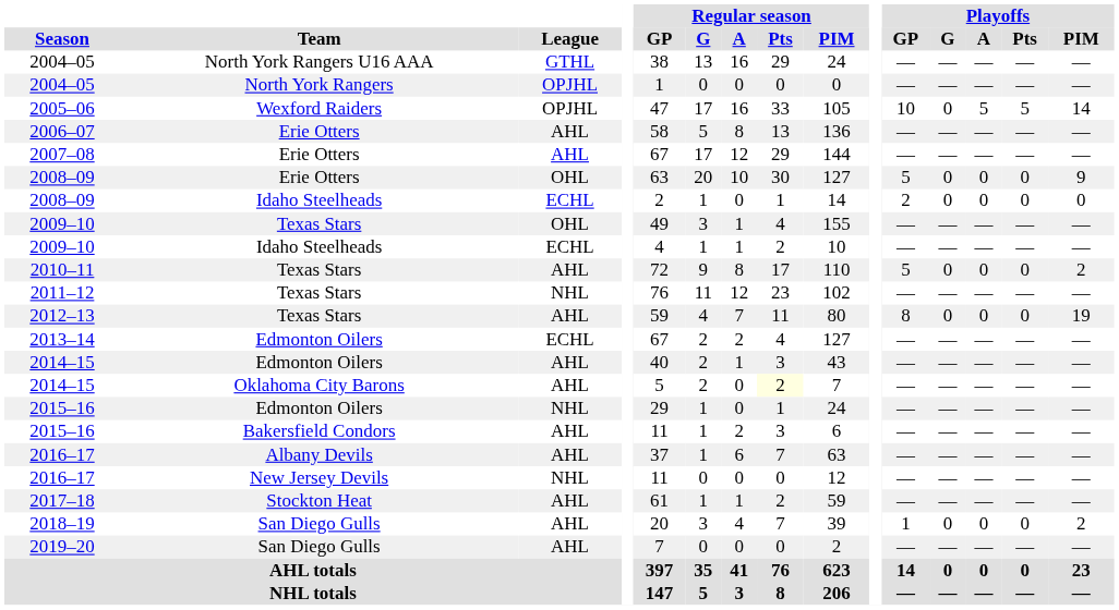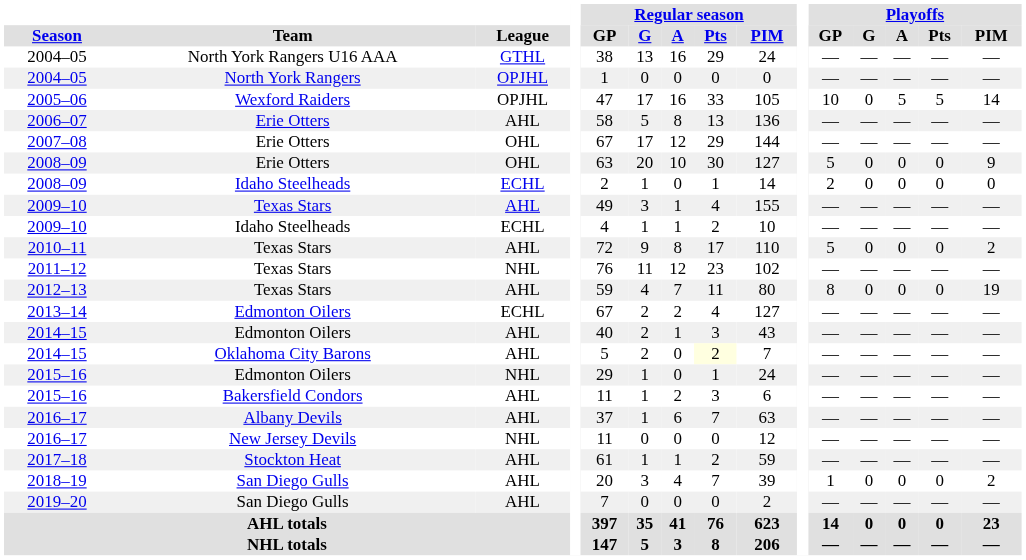 <table border="0" cellpadding="1" cellspacing="0" style="text-align:center; width:60em;">
 <tr bgcolor="#e0e0e0">
 <th colspan="3" bgcolor="#ffffff"> </th>
 <th rowspan="99" bgcolor="#ffffff"> </th>
 <th colspan="5"><a href='#'>Regular season</a></th>
 <th rowspan="99" bgcolor="#ffffff"> </th>
 <th colspan="5"><a href='#'>Playoffs</a></th>
 </tr>
 <tr bgcolor="#e0e0e0">
 <th><a href='#'>Season</a></th>
 <th>Team</th>
 <th>League</th>
 <th>GP</th>
 <th><a href='#'>G</a></th>
 <th><a href='#'>A</a></th>
 <th><a href='#'>Pts</a></th>
 <th><a href='#'>PIM</a></th>
 <th>GP</th>
 <th>G</th>
 <th>A</th>
 <th>Pts</th>
 <th>PIM</th>
 </tr>
 <tr>
 <td>2004–05</td>
 <td>North York Rangers U16 AAA</td>
 <td><a href='#'>GTHL</a></td>
 <td>38</td>
 <td>13</td>
 <td>16</td>
 <td>29</td>
 <td>24</td>
 <td>—</td>
 <td>—</td>
 <td>—</td>
 <td>—</td>
 <td>—</td>
 </tr>
 <tr bgcolor="#f0f0f0">
 <td><a href='#'>2004–05</a></td>
 <td><a href='#'>North York Rangers</a></td>
 <td><a href='#'>OPJHL</a></td>
 <td>1</td>
 <td>0</td>
 <td>0</td>
 <td>0</td>
 <td>0</td>
 <td>—</td>
 <td>—</td>
 <td>—</td>
 <td>—</td>
 <td>—</td>
 </tr>
 <tr>
 <td><a href='#'>2005–06</a></td>
 <td><a href='#'>Wexford Raiders</a></td>
 <td>OPJHL</td>
 <td>47</td>
 <td>17</td>
 <td>16</td>
 <td>33</td>
 <td>105</td>
 <td>10</td>
 <td>0</td>
 <td>5</td>
 <td>5</td>
 <td>14</td>
 </tr>
 <tr bgcolor="#f0f0f0">
 <td><a href='#'>2006–07</a></td>
 <td><a href='#'>Erie Otters</a></td>
 <td>AHL</td>
 <td>58</td>
 <td>5</td>
 <td>8</td>
 <td>13</td>
 <td>136</td>
 <td>—</td>
 <td>—</td>
 <td>—</td>
 <td>—</td>
 <td>—</td>
 </tr>
 <tr>
 <td><a href='#'>2007–08</a></td>
 <td>Erie Otters</td>
-<td><a href='#'>AHL</a></td>
+<td>OHL</td>
 <td>67</td>
 <td>17</td>
 <td>12</td>
 <td>29</td>
 <td>144</td>
 <td>—</td>
 <td>—</td>
 <td>—</td>
 <td>—</td>
 <td>—</td>
 </tr>
 <tr bgcolor="#f0f0f0">
 <td><a href='#'>2008–09</a></td>
 <td>Erie Otters</td>
 <td>OHL</td>
 <td>63</td>
 <td>20</td>
 <td>10</td>
 <td>30</td>
 <td>127</td>
 <td>5</td>
 <td>0</td>
 <td>0</td>
 <td>0</td>
 <td>9</td>
 </tr>
 <tr>
 <td><a href='#'>2008–09</a></td>
 <td><a href='#'>Idaho Steelheads</a></td>
 <td><a href='#'>ECHL</a></td>
 <td>2</td>
 <td>1</td>
 <td>0</td>
 <td>1</td>
 <td>14</td>
 <td>2</td>
 <td>0</td>
 <td>0</td>
 <td>0</td>
 <td>0</td>
 </tr>
 <tr bgcolor="#f0f0f0">
 <td><a href='#'>2009–10</a></td>
 <td><a href='#'>Texas Stars</a></td>
-<td>OHL</td>
+<td><a href='#'>AHL</a></td>
 <td>49</td>
 <td>3</td>
 <td>1</td>
 <td>4</td>
 <td>155</td>
 <td>—</td>
 <td>—</td>
 <td>—</td>
 <td>—</td>
 <td>—</td>
 </tr>
 <tr>
 <td><a href='#'>2009–10</a></td>
 <td>Idaho Steelheads</td>
 <td>ECHL</td>
 <td>4</td>
 <td>1</td>
 <td>1</td>
 <td>2</td>
 <td>10</td>
 <td>—</td>
 <td>—</td>
 <td>—</td>
 <td>—</td>
 <td>—</td>
 </tr>
 <tr bgcolor="#f0f0f0">
 <td><a href='#'>2010–11</a></td>
 <td>Texas Stars</td>
 <td>AHL</td>
 <td>72</td>
 <td>9</td>
 <td>8</td>
 <td>17</td>
 <td>110</td>
 <td>5</td>
 <td>0</td>
 <td>0</td>
 <td>0</td>
 <td>2</td>
 </tr>
 <tr>
 <td><a href='#'>2011–12</a></td>
 <td>Texas Stars</td>
 <td>NHL</td>
 <td>76</td>
 <td>11</td>
 <td>12</td>
 <td>23</td>
 <td>102</td>
 <td>—</td>
 <td>—</td>
 <td>—</td>
 <td>—</td>
 <td>—</td>
 </tr>
 <tr bgcolor="#f0f0f0">
 <td><a href='#'>2012–13</a></td>
 <td>Texas Stars</td>
 <td>AHL</td>
 <td>59</td>
 <td>4</td>
 <td>7</td>
 <td>11</td>
 <td>80</td>
 <td>8</td>
 <td>0</td>
 <td>0</td>
 <td>0</td>
 <td>19</td>
 </tr>
 <tr>
 <td><a href='#'>2013–14</a></td>
 <td><a href='#'>Edmonton Oilers</a></td>
 <td>ECHL</td>
 <td>67</td>
 <td>2</td>
 <td>2</td>
 <td>4</td>
 <td>127</td>
 <td>—</td>
 <td>—</td>
 <td>—</td>
 <td>—</td>
 <td>—</td>
 </tr>
 <tr bgcolor="#f0f0f0">
 <td><a href='#'>2014–15</a></td>
 <td>Edmonton Oilers</td>
 <td>AHL</td>
 <td>40</td>
 <td>2</td>
 <td>1</td>
 <td>3</td>
 <td>43</td>
 <td>—</td>
 <td>—</td>
 <td>—</td>
 <td>—</td>
 <td>—</td>
 </tr>
 <tr>
 <td><a href='#'>2014–15</a></td>
 <td><a href='#'>Oklahoma City Barons</a></td>
 <td>AHL</td>
 <td>5</td>
 <td>2</td>
 <td>0</td>
 <td style="background: lightyellow;">2</td>
 <td>7</td>
 <td>—</td>
 <td>—</td>
 <td>—</td>
 <td>—</td>
 <td>—</td>
 </tr>
 <tr bgcolor="#f0f0f0">
 <td><a href='#'>2015–16</a></td>
 <td>Edmonton Oilers</td>
 <td>NHL</td>
 <td>29</td>
 <td>1</td>
 <td>0</td>
 <td>1</td>
 <td>24</td>
 <td>—</td>
 <td>—</td>
 <td>—</td>
 <td>—</td>
 <td>—</td>
 </tr>
 <tr>
 <td><a href='#'>2015–16</a></td>
 <td><a href='#'>Bakersfield Condors</a></td>
 <td>AHL</td>
 <td>11</td>
 <td>1</td>
 <td>2</td>
 <td>3</td>
 <td>6</td>
 <td>—</td>
 <td>—</td>
 <td>—</td>
 <td>—</td>
 <td>—</td>
 </tr>
 <tr bgcolor="#f0f0f0">
 <td><a href='#'>2016–17</a></td>
 <td><a href='#'>Albany Devils</a></td>
 <td>AHL</td>
 <td>37</td>
 <td>1</td>
 <td>6</td>
 <td>7</td>
 <td>63</td>
 <td>—</td>
 <td>—</td>
 <td>—</td>
 <td>—</td>
 <td>—</td>
 </tr>
 <tr>
 <td><a href='#'>2016–17</a></td>
 <td><a href='#'>New Jersey Devils</a></td>
 <td>NHL</td>
 <td>11</td>
 <td>0</td>
 <td>0</td>
 <td>0</td>
 <td>12</td>
 <td>—</td>
 <td>—</td>
 <td>—</td>
 <td>—</td>
 <td>—</td>
 </tr>
 <tr bgcolor="#f0f0f0">
 <td><a href='#'>2017–18</a></td>
 <td><a href='#'>Stockton Heat</a></td>
 <td>AHL</td>
 <td>61</td>
 <td>1</td>
 <td>1</td>
 <td>2</td>
 <td>59</td>
 <td>—</td>
 <td>—</td>
 <td>—</td>
 <td>—</td>
 <td>—</td>
 </tr>
 <tr>
 <td><a href='#'>2018–19</a></td>
 <td><a href='#'>San Diego Gulls</a></td>
 <td>AHL</td>
 <td>20</td>
 <td>3</td>
 <td>4</td>
 <td>7</td>
 <td>39</td>
 <td>1</td>
 <td>0</td>
 <td>0</td>
 <td>0</td>
 <td>2</td>
 </tr>
 <tr bgcolor="#f0f0f0">
 <td><a href='#'>2019–20</a></td>
 <td>San Diego Gulls</td>
 <td>AHL</td>
 <td>7</td>
 <td>0</td>
 <td>0</td>
 <td>0</td>
 <td>2</td>
 <td>—</td>
 <td>—</td>
 <td>—</td>
 <td>—</td>
 <td>—</td>
 </tr>
 <tr bgcolor="#e0e0e0">
 <th colspan="3">AHL totals</th>
 <th>397</th>
 <th>35</th>
 <th>41</th>
 <th>76</th>
 <th>623</th>
 <th>14</th>
 <th>0</th>
 <th>0</th>
 <th>0</th>
 <th>23</th>
 </tr>
 <tr bgcolor="#e0e0e0">
 <th colspan="3">NHL totals</th>
 <th>147</th>
 <th>5</th>
 <th>3</th>
 <th>8</th>
 <th>206</th>
 <th>—</th>
 <th>—</th>
 <th>—</th>
 <th>—</th>
 <th>—</th>
 </tr>
 </table>
